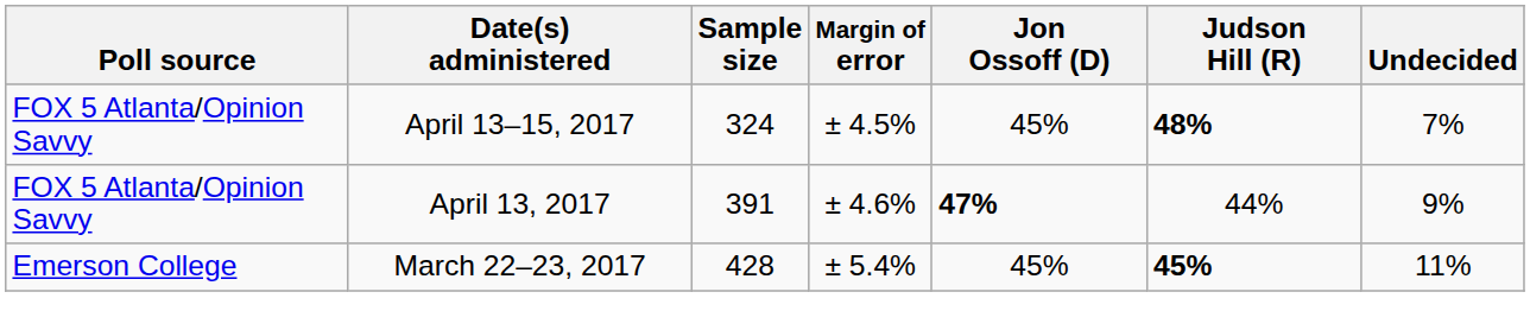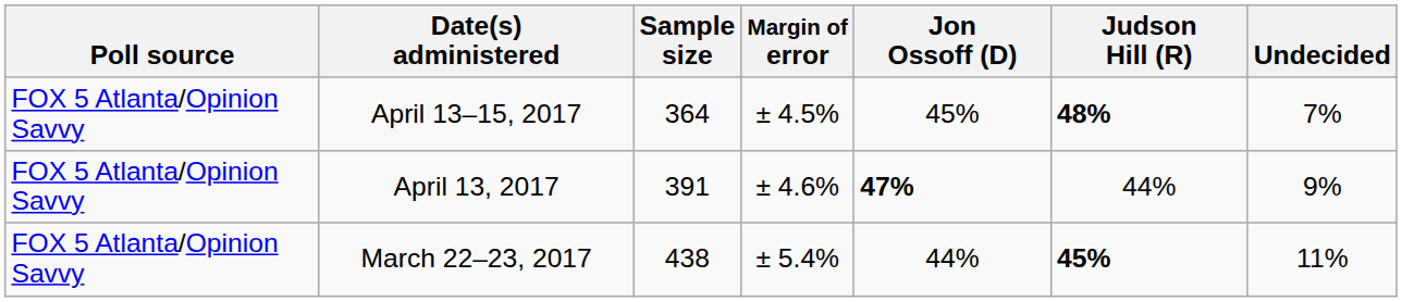 <table class="wikitable">
 <tr valign= bottom>
 <th style="width:180px;">Poll source</th>
 <th style="width:180px;">Date(s)<br>administered</th>
 <th class=small>Sample<br>size</th>
 <th class=small><small>Margin of</small><br>error</th>
 <th style="width:110px;">Jon<br>Ossoff (D)</th>
 <th style="width:110px;">Judson<br>Hill (R)</th>
 <th>Undecided</th>
 </tr>
 <tr>
 <td><a href='#'>FOX 5 Atlanta</a>/<a href='#'>Opinion Savvy</a></td>
 <td align=center>April 13–15, 2017</td>
-<td align=center>324</td>
+<td align=center>364</td>
 <td align=center>± 4.5%</td>
 <td align=center>45%</td>
 <td><strong>48%</strong></td>
 <td align=center>7%</td>
 </tr>
 <tr>
 <td><a href='#'>FOX 5 Atlanta</a>/<a href='#'>Opinion Savvy</a></td>
 <td align=center>April 13, 2017</td>
 <td align=center>391</td>
 <td align=center>± 4.6%</td>
 <td><strong>47%</strong></td>
 <td align=center>44%</td>
 <td align=center>9%</td>
 </tr>
 <tr>
-<td><a href='#'>Emerson College</a></td>
+<td><a href='#'>FOX 5 Atlanta</a>/<a href='#'>Opinion Savvy</a></td>
 <td align=center>March 22–23, 2017</td>
-<td align=center>428</td>
+<td align=center>438</td>
 <td align=center>± 5.4%</td>
-<td align=center>45%</td>
+<td align=center>44%</td>
 <td><strong>45%</strong></td>
 <td align=center>11%</td>
 </tr>
 </table>
